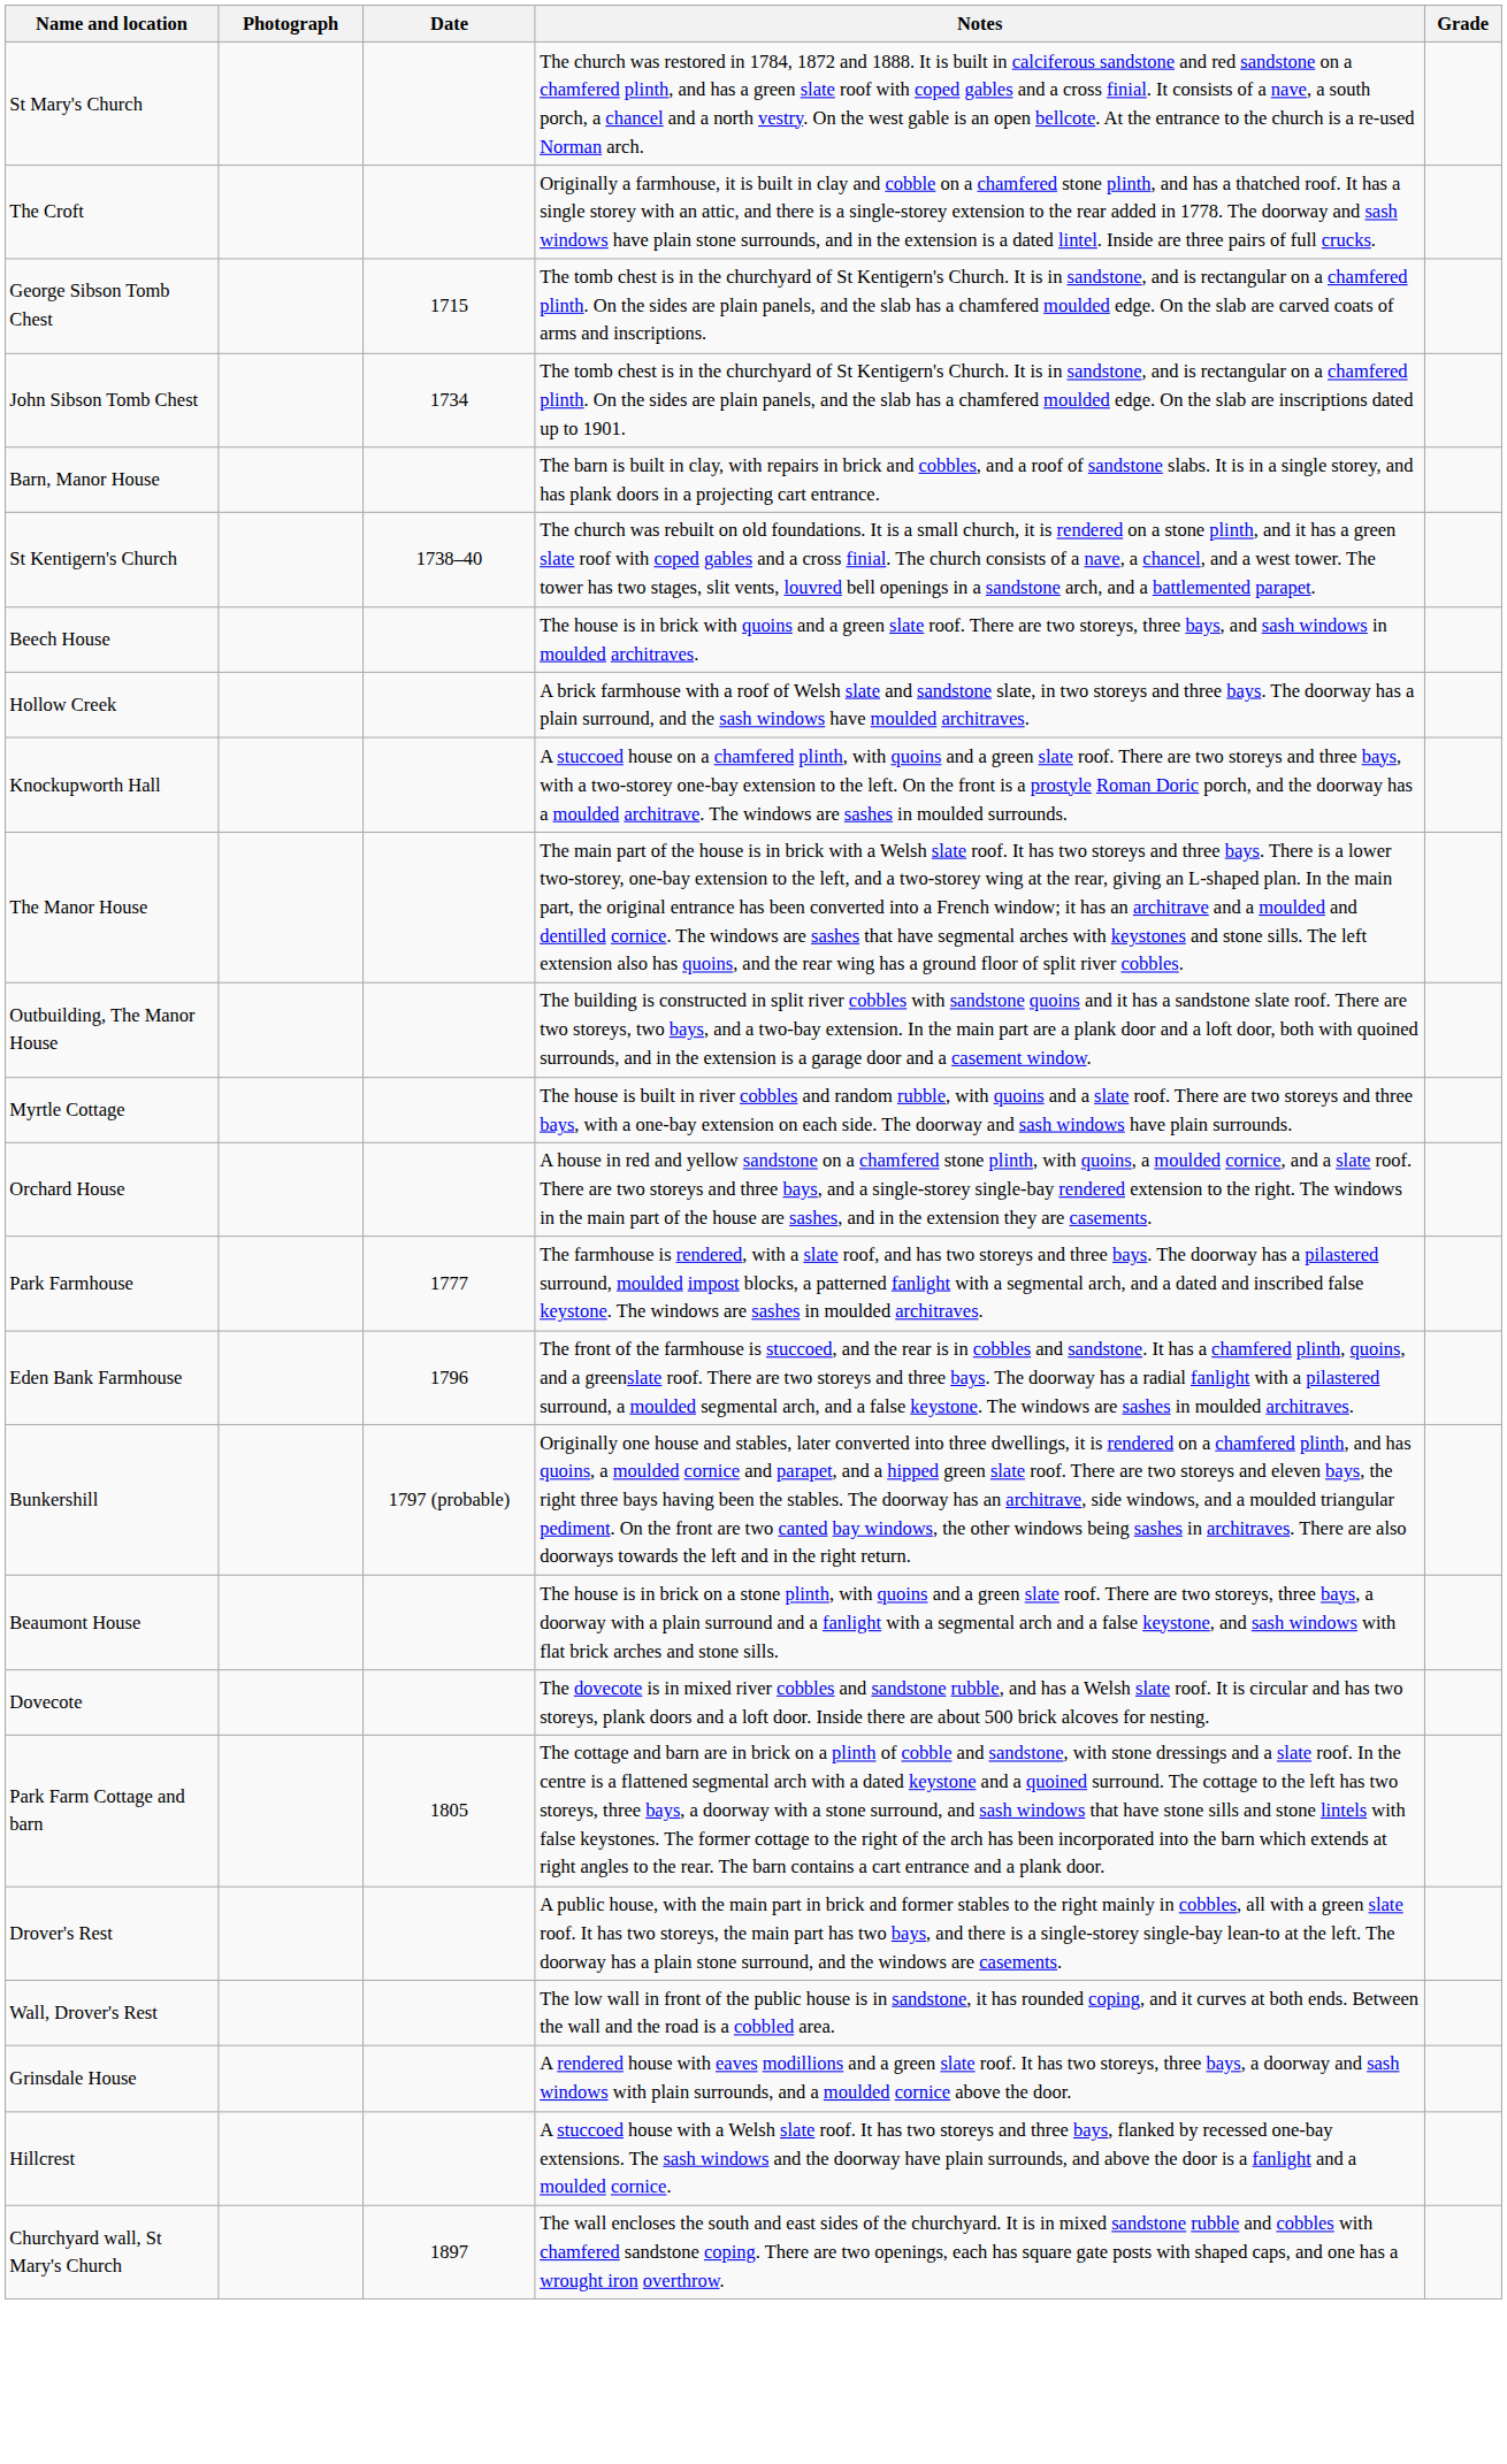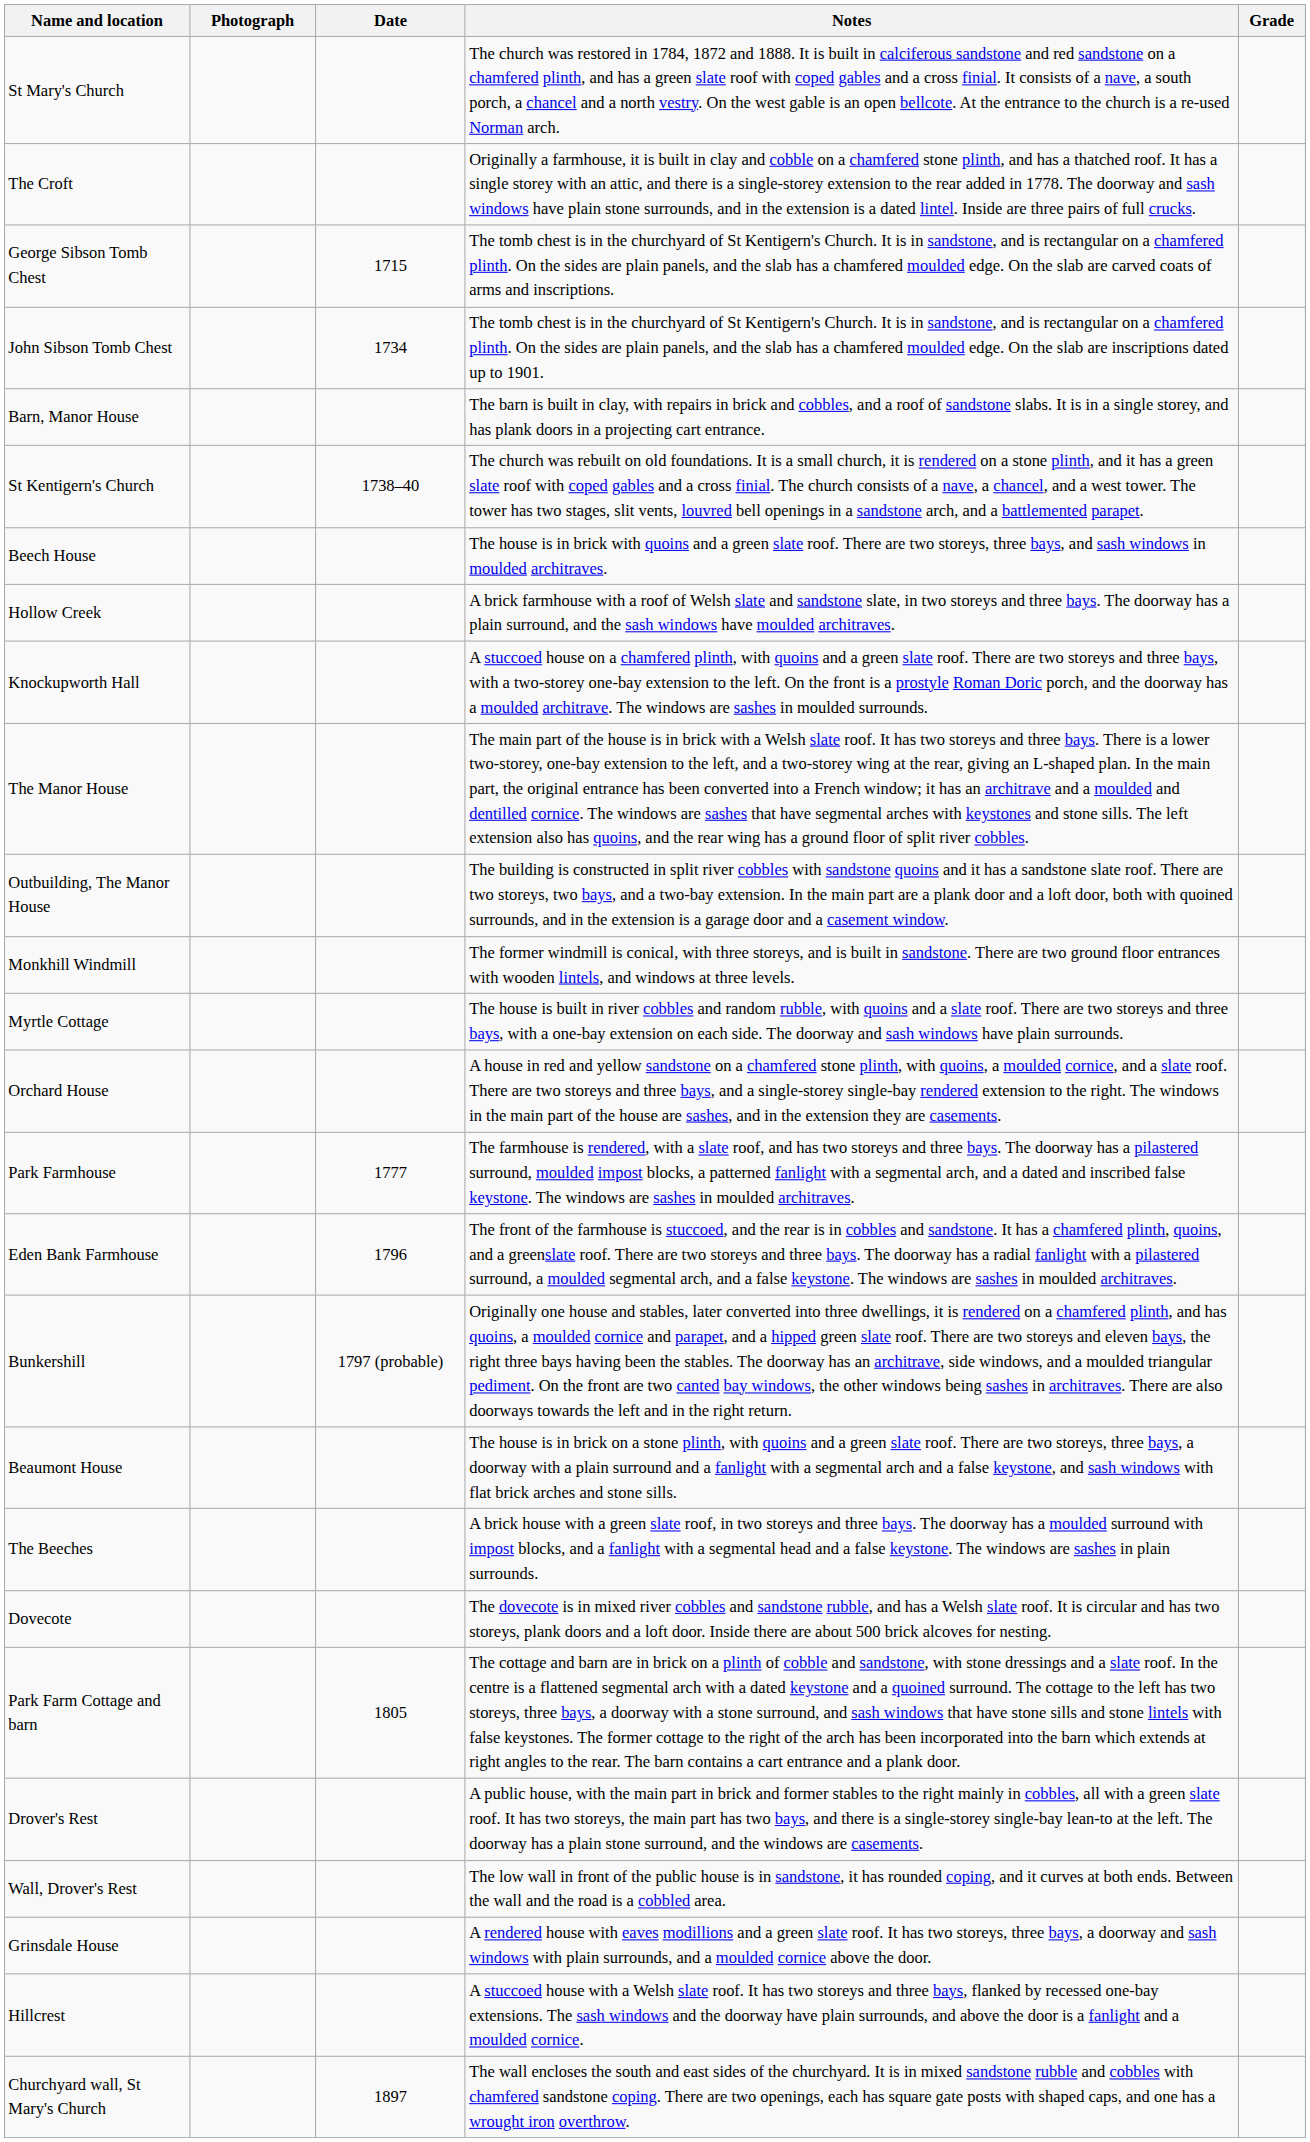 <table class="wikitable sortable plainrowheaders" style="width:100%; border:0; text-align:left; line-height:150%;">
 <tr>
 <th scope="col"  style="width:150px">Name and location</th>
 <th scope="col"  style="width:100px" class="unsortable">Photograph</th>
 <th scope="col"  style="width:120px">Date</th>
 <th scope="col"  style="width:650px" class="unsortable">Notes</th>
 <th scope="col"  style="width:50px">Grade</th>
 </tr>
 <tr>
 <td>St Mary's Church<br><small></small></td>
 <td></td>
 <td align="center"></td>
 <td>The church was restored in 1784, 1872 and 1888.  It is built in <a href='#'>calciferous sandstone</a> and red <a href='#'>sandstone</a> on a <a href='#'>chamfered</a> <a href='#'>plinth</a>, and has a green <a href='#'>slate</a> roof with <a href='#'>coped</a> <a href='#'>gables</a> and a cross <a href='#'>finial</a>.  It consists of a <a href='#'>nave</a>, a south porch, a <a href='#'>chancel</a> and a north <a href='#'>vestry</a>.  On the west gable is an open <a href='#'>bellcote</a>.  At the entrance to the church is a re-used <a href='#'>Norman</a> arch.</td>
 <td align="center" ></td>
 </tr>
 <tr>
 <td>The Croft<br><small></small></td>
 <td></td>
 <td align="center"></td>
 <td>Originally a farmhouse, it is built in clay and <a href='#'>cobble</a> on a <a href='#'>chamfered</a> stone <a href='#'>plinth</a>, and has a thatched roof.  It has a single storey with an attic, and there is a single-storey extension to the rear added in 1778.  The doorway and <a href='#'>sash windows</a> have plain stone surrounds, and in the extension is a dated <a href='#'>lintel</a>.  Inside are three pairs of full <a href='#'>crucks</a>.</td>
 <td align="center" ></td>
 </tr>
 <tr>
 <td>George Sibson Tomb Chest<br><small></small></td>
 <td></td>
 <td align="center">1715</td>
 <td>The tomb chest is in the churchyard of St Kentigern's Church.  It is in <a href='#'>sandstone</a>, and is rectangular on a <a href='#'>chamfered</a> <a href='#'>plinth</a>.  On the sides are plain panels, and the slab has a chamfered <a href='#'>moulded</a> edge.  On the slab are carved coats of arms and inscriptions.</td>
 <td align="center" ></td>
 </tr>
 <tr>
 <td>John Sibson Tomb Chest<br><small></small></td>
 <td></td>
 <td align="center">1734</td>
 <td>The tomb chest is in the churchyard of St Kentigern's Church.  It is in <a href='#'>sandstone</a>, and is rectangular on a <a href='#'>chamfered</a> <a href='#'>plinth</a>.  On the sides are plain panels, and the slab has a chamfered <a href='#'>moulded</a> edge.  On the slab are inscriptions dated up to 1901.</td>
 <td align="center" ></td>
 </tr>
 <tr>
 <td>Barn, Manor House<br><small></small></td>
 <td></td>
 <td align="center"></td>
 <td>The barn is built in clay, with repairs in brick and <a href='#'>cobbles</a>, and a roof of <a href='#'>sandstone</a> slabs.  It is in a single storey, and has plank doors in a projecting cart entrance.</td>
 <td align="center" ></td>
 </tr>
 <tr>
 <td>St Kentigern's Church<br><small></small></td>
 <td></td>
 <td align="center">1738–40</td>
 <td>The church was rebuilt on old foundations.  It is a small church, it is <a href='#'>rendered</a> on a stone <a href='#'>plinth</a>, and it has a green <a href='#'>slate</a> roof with <a href='#'>coped</a> <a href='#'>gables</a> and a cross <a href='#'>finial</a>.  The church consists of a <a href='#'>nave</a>, a <a href='#'>chancel</a>, and a west tower.  The tower has two stages, slit vents, <a href='#'>louvred</a> bell openings in a <a href='#'>sandstone</a> arch, and a <a href='#'>battlemented</a> <a href='#'>parapet</a>.</td>
 <td align="center" ></td>
 </tr>
 <tr>
 <td>Beech House<br><small></small></td>
 <td></td>
 <td align="center"></td>
 <td>The house is in brick with <a href='#'>quoins</a> and a green <a href='#'>slate</a> roof.  There are two storeys, three <a href='#'>bays</a>, and <a href='#'>sash windows</a> in <a href='#'>moulded</a> <a href='#'>architraves</a>.</td>
 <td align="center" ></td>
 </tr>
 <tr>
 <td>Hollow Creek<br><small></small></td>
 <td></td>
 <td align="center"></td>
 <td>A brick farmhouse with a roof of Welsh <a href='#'>slate</a> and <a href='#'>sandstone</a> slate, in two storeys and three <a href='#'>bays</a>.  The doorway has a plain surround, and the <a href='#'>sash windows</a> have <a href='#'>moulded</a> <a href='#'>architraves</a>.</td>
 <td align="center" ></td>
 </tr>
 <tr>
 <td>Knockupworth Hall<br><small></small></td>
 <td></td>
 <td align="center"></td>
 <td>A <a href='#'>stuccoed</a> house on a <a href='#'>chamfered</a> <a href='#'>plinth</a>, with <a href='#'>quoins</a> and a green <a href='#'>slate</a> roof.  There are two storeys and three <a href='#'>bays</a>, with a two-storey one-bay extension to the left.  On the front is a <a href='#'>prostyle</a> <a href='#'>Roman Doric</a> porch, and the doorway has a <a href='#'>moulded</a> <a href='#'>architrave</a>.  The windows are <a href='#'>sashes</a> in moulded surrounds.</td>
 <td align="center" ></td>
 </tr>
 <tr>
 <td>The Manor House<br><small></small></td>
 <td></td>
 <td align="center"></td>
 <td>The main part of the house is in brick with a Welsh <a href='#'>slate</a> roof.  It has two storeys and three <a href='#'>bays</a>.  There is a lower two-storey, one-bay extension to the left, and a two-storey wing at the rear, giving an L-shaped plan.  In the main part, the original entrance has been converted into a French window; it has an <a href='#'>architrave</a> and a <a href='#'>moulded</a> and <a href='#'>dentilled</a> <a href='#'>cornice</a>.  The windows are <a href='#'>sashes</a> that have segmental arches with <a href='#'>keystones</a> and stone sills.  The left extension also has <a href='#'>quoins</a>, and the rear wing has a ground floor of split river <a href='#'>cobbles</a>.</td>
 <td align="center" ></td>
 </tr>
 <tr>
 <td>Outbuilding, The Manor House<br><small></small></td>
 <td></td>
 <td align="center"></td>
 <td>The building is constructed in split river <a href='#'>cobbles</a> with <a href='#'>sandstone</a> <a href='#'>quoins</a> and it has a sandstone slate roof.  There are two storeys, two <a href='#'>bays</a>, and a two-bay extension.  In the main part are a plank door and a loft door, both with quoined surrounds, and in the extension is a garage door and a <a href='#'>casement window</a>.</td>
 <td align="center" ></td>
 </tr>
 <tr>
+<td>Monkhill Windmill<br><small></small></td>
+<td></td>
+<td align="center"></td>
+<td>The former windmill is conical, with three storeys, and is built in <a href='#'>sandstone</a>.  There are two ground floor entrances with wooden <a href='#'>lintels</a>, and windows at three levels.</td>
+<td align="center" ></td>
+</tr>
+<tr>
 <td>Myrtle Cottage<br><small></small></td>
 <td></td>
 <td align="center"></td>
 <td>The house is built in river <a href='#'>cobbles</a> and random <a href='#'>rubble</a>, with <a href='#'>quoins</a> and a <a href='#'>slate</a> roof.  There are two storeys and three <a href='#'>bays</a>, with a one-bay extension on each side.  The doorway and <a href='#'>sash windows</a> have plain surrounds.</td>
 <td align="center" ></td>
 </tr>
 <tr>
 <td>Orchard House<br><small></small></td>
 <td></td>
 <td align="center"></td>
 <td>A house in red and yellow <a href='#'>sandstone</a> on a <a href='#'>chamfered</a> stone <a href='#'>plinth</a>, with <a href='#'>quoins</a>, a <a href='#'>moulded</a> <a href='#'>cornice</a>, and a <a href='#'>slate</a> roof.  There are two storeys and three <a href='#'>bays</a>, and a single-storey single-bay <a href='#'>rendered</a> extension to the right. The windows in the main part of the house are <a href='#'>sashes</a>, and in the extension they are <a href='#'>casements</a>.</td>
 <td align="center" ></td>
 </tr>
 <tr>
 <td>Park Farmhouse<br><small></small></td>
 <td></td>
 <td align="center">1777</td>
 <td>The farmhouse is <a href='#'>rendered</a>, with a <a href='#'>slate</a> roof, and has two storeys and three <a href='#'>bays</a>.  The doorway has a <a href='#'>pilastered</a> surround, <a href='#'>moulded</a> <a href='#'>impost</a> blocks, a patterned <a href='#'>fanlight</a> with a segmental arch, and a dated and inscribed false <a href='#'>keystone</a>.  The windows are <a href='#'>sashes</a> in moulded <a href='#'>architraves</a>.</td>
 <td align="center" ></td>
 </tr>
 <tr>
 <td>Eden Bank Farmhouse<br><small></small></td>
 <td></td>
 <td align="center">1796</td>
 <td>The front of the farmhouse is <a href='#'>stuccoed</a>, and the rear is in <a href='#'>cobbles</a> and <a href='#'>sandstone</a>.  It has a <a href='#'>chamfered</a> <a href='#'>plinth</a>, <a href='#'>quoins</a>, and a green<a href='#'>slate</a> roof.  There are two storeys and three <a href='#'>bays</a>.  The doorway has a radial <a href='#'>fanlight</a> with a <a href='#'>pilastered</a> surround, a <a href='#'>moulded</a> segmental arch, and a false <a href='#'>keystone</a>.  The windows are <a href='#'>sashes</a> in moulded <a href='#'>architraves</a>.</td>
 <td align="center" ></td>
 </tr>
 <tr>
 <td>Bunkershill<br><small></small></td>
 <td></td>
 <td align="center">1797 (probable)</td>
 <td>Originally one house and stables, later converted into three dwellings, it is <a href='#'>rendered</a> on a <a href='#'>chamfered</a> <a href='#'>plinth</a>, and has <a href='#'>quoins</a>, a <a href='#'>moulded</a> <a href='#'>cornice</a> and <a href='#'>parapet</a>, and a <a href='#'>hipped</a> green <a href='#'>slate</a> roof.  There are two storeys and eleven <a href='#'>bays</a>, the right three bays having been the stables.  The doorway has an <a href='#'>architrave</a>, side windows, and a moulded triangular <a href='#'>pediment</a>.  On the front are two <a href='#'>canted</a> <a href='#'>bay windows</a>, the other windows being <a href='#'>sashes</a> in <a href='#'>architraves</a>.  There are also doorways towards the left and in the right return.</td>
 <td align="center" ></td>
 </tr>
 <tr>
 <td>Beaumont House<br><small></small></td>
 <td></td>
 <td align="center"></td>
 <td>The house is in brick on a stone <a href='#'>plinth</a>, with <a href='#'>quoins</a> and a green <a href='#'>slate</a> roof.  There are two storeys, three <a href='#'>bays</a>, a doorway with a plain surround and a <a href='#'>fanlight</a> with a segmental arch and a false <a href='#'>keystone</a>, and <a href='#'>sash windows</a> with flat brick arches and stone sills.</td>
+<td align="center" ></td>
+</tr>
+<tr>
+<td>The Beeches<br><small></small></td>
+<td></td>
+<td align="center"></td>
+<td>A brick house with a green <a href='#'>slate</a> roof, in two storeys and three <a href='#'>bays</a>.  The doorway has a <a href='#'>moulded</a> surround with <a href='#'>impost</a> blocks, and a <a href='#'>fanlight</a> with a segmental head and a false <a href='#'>keystone</a>.  The windows are <a href='#'>sashes</a> in plain surrounds.</td>
 <td align="center" ></td>
 </tr>
 <tr>
 <td>Dovecote<br><small></small></td>
 <td></td>
 <td align="center"></td>
 <td>The <a href='#'>dovecote</a> is in mixed river <a href='#'>cobbles</a> and <a href='#'>sandstone</a> <a href='#'>rubble</a>, and has a Welsh <a href='#'>slate</a> roof.  It is circular and has two storeys, plank doors and a loft door.  Inside there are about 500 brick alcoves for nesting.</td>
 <td align="center" ></td>
 </tr>
 <tr>
 <td>Park Farm Cottage and barn<br><small></small></td>
 <td></td>
 <td align="center">1805</td>
 <td>The cottage and barn are in brick on a <a href='#'>plinth</a> of <a href='#'>cobble</a> and <a href='#'>sandstone</a>, with stone dressings and a <a href='#'>slate</a> roof.  In the centre is a flattened segmental arch with a dated <a href='#'>keystone</a> and a <a href='#'>quoined</a> surround.  The cottage to the left has two storeys, three <a href='#'>bays</a>, a doorway with a stone surround, and <a href='#'>sash windows</a> that have stone sills and stone <a href='#'>lintels</a> with false keystones.  The former cottage to the right of the arch has been incorporated into the barn which extends at right angles to the rear.  The barn contains a cart entrance and a plank door.</td>
 <td align="center" ></td>
 </tr>
 <tr>
 <td>Drover's Rest<br><small></small></td>
 <td></td>
 <td align="center"></td>
 <td>A public house, with the main part in brick and former stables to the right mainly in <a href='#'>cobbles</a>, all with a green <a href='#'>slate</a> roof.  It has two storeys, the main part has two <a href='#'>bays</a>, and there is a single-storey single-bay lean-to at the left.  The doorway has a plain stone surround, and the windows are <a href='#'>casements</a>.</td>
 <td align="center" ></td>
 </tr>
 <tr>
 <td>Wall, Drover's Rest<br><small></small></td>
 <td></td>
 <td align="center"></td>
 <td>The low wall in front of the public house is in <a href='#'>sandstone</a>, it has rounded <a href='#'>coping</a>, and it curves at both ends.  Between the wall and the road is a <a href='#'>cobbled</a> area.</td>
 <td align="center" ></td>
 </tr>
 <tr>
 <td>Grinsdale House<br><small></small></td>
 <td></td>
 <td align="center"></td>
 <td>A <a href='#'>rendered</a> house with <a href='#'>eaves</a> <a href='#'>modillions</a> and a green <a href='#'>slate</a> roof.  It has two storeys, three <a href='#'>bays</a>, a doorway and <a href='#'>sash windows</a> with plain surrounds, and a <a href='#'>moulded</a> <a href='#'>cornice</a> above the door.</td>
 <td align="center" ></td>
 </tr>
 <tr>
 <td>Hillcrest<br><small></small></td>
 <td></td>
 <td align="center"></td>
 <td>A <a href='#'>stuccoed</a> house with a Welsh <a href='#'>slate</a> roof.  It has two storeys and three <a href='#'>bays</a>, flanked by recessed one-bay extensions.  The <a href='#'>sash windows</a> and the doorway have plain surrounds, and above the door is a <a href='#'>fanlight</a> and a <a href='#'>moulded</a> <a href='#'>cornice</a>.</td>
 <td align="center" ></td>
 </tr>
 <tr>
 <td>Churchyard wall, St Mary's Church<br><small></small></td>
 <td></td>
 <td align="center">1897</td>
 <td>The wall encloses the south and east sides of the churchyard.  It is in mixed <a href='#'>sandstone</a> <a href='#'>rubble</a> and <a href='#'>cobbles</a> with <a href='#'>chamfered</a> sandstone <a href='#'>coping</a>.  There are two openings, each has square gate posts with shaped caps, and one has a <a href='#'>wrought iron</a> <a href='#'>overthrow</a>.</td>
 <td align="center" ></td>
 </tr>
 <tr>
 </tr>
 </table>
